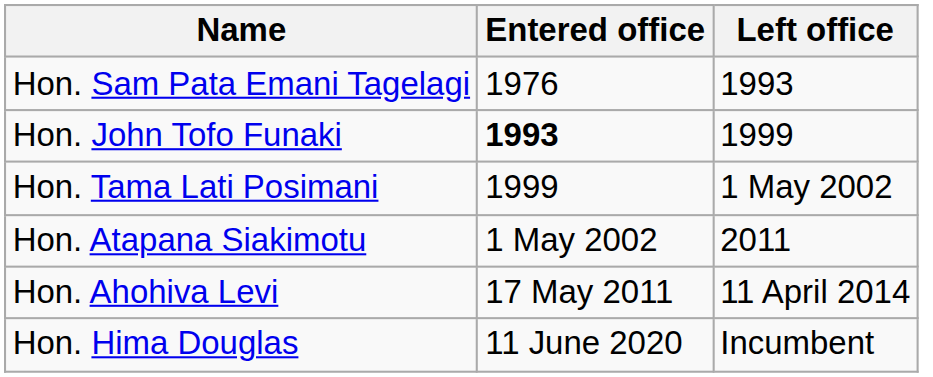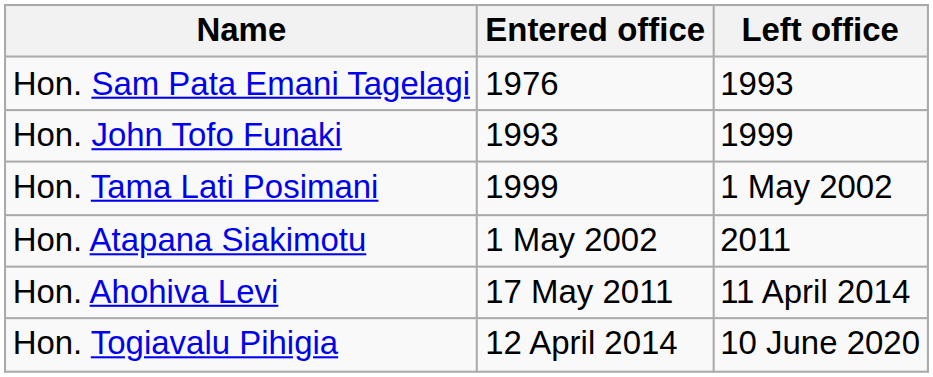 <table class="wikitable">
 <tr>
 <th>Name</th>
 <th>Entered office</th>
 <th>Left office</th>
 </tr>
 <tr>
 <td>Hon. <a href='#'>Sam Pata Emani Tagelagi</a></td>
 <td>1976</td>
 <td>1993</td>
 </tr>
 <tr>
 <td>Hon. <a href='#'>John Tofo Funaki</a></td>
-<td><strong>1993</strong></td>
+<td>1993</td>
 <td>1999</td>
 </tr>
 <tr>
 <td>Hon. <a href='#'>Tama Lati Posimani</a></td>
 <td>1999</td>
 <td>1 May 2002</td>
 </tr>
 <tr>
 <td>Hon. <a href='#'>Atapana Siakimotu</a></td>
 <td>1 May 2002</td>
 <td>2011</td>
 </tr>
 <tr>
 <td>Hon. <a href='#'>Ahohiva Levi</a></td>
 <td>17 May 2011</td>
 <td>11 April 2014</td>
 </tr>
 <tr>
-<td>Hon. <a href='#'>Hima Douglas</a></td>
-<td>11 June 2020</td>
-<td>Incumbent</td>
+<td>Hon. <a href='#'>Togiavalu Pihigia</a></td>
+<td>12 April 2014</td>
+<td>10 June 2020</td>
 </tr>
 </table>
